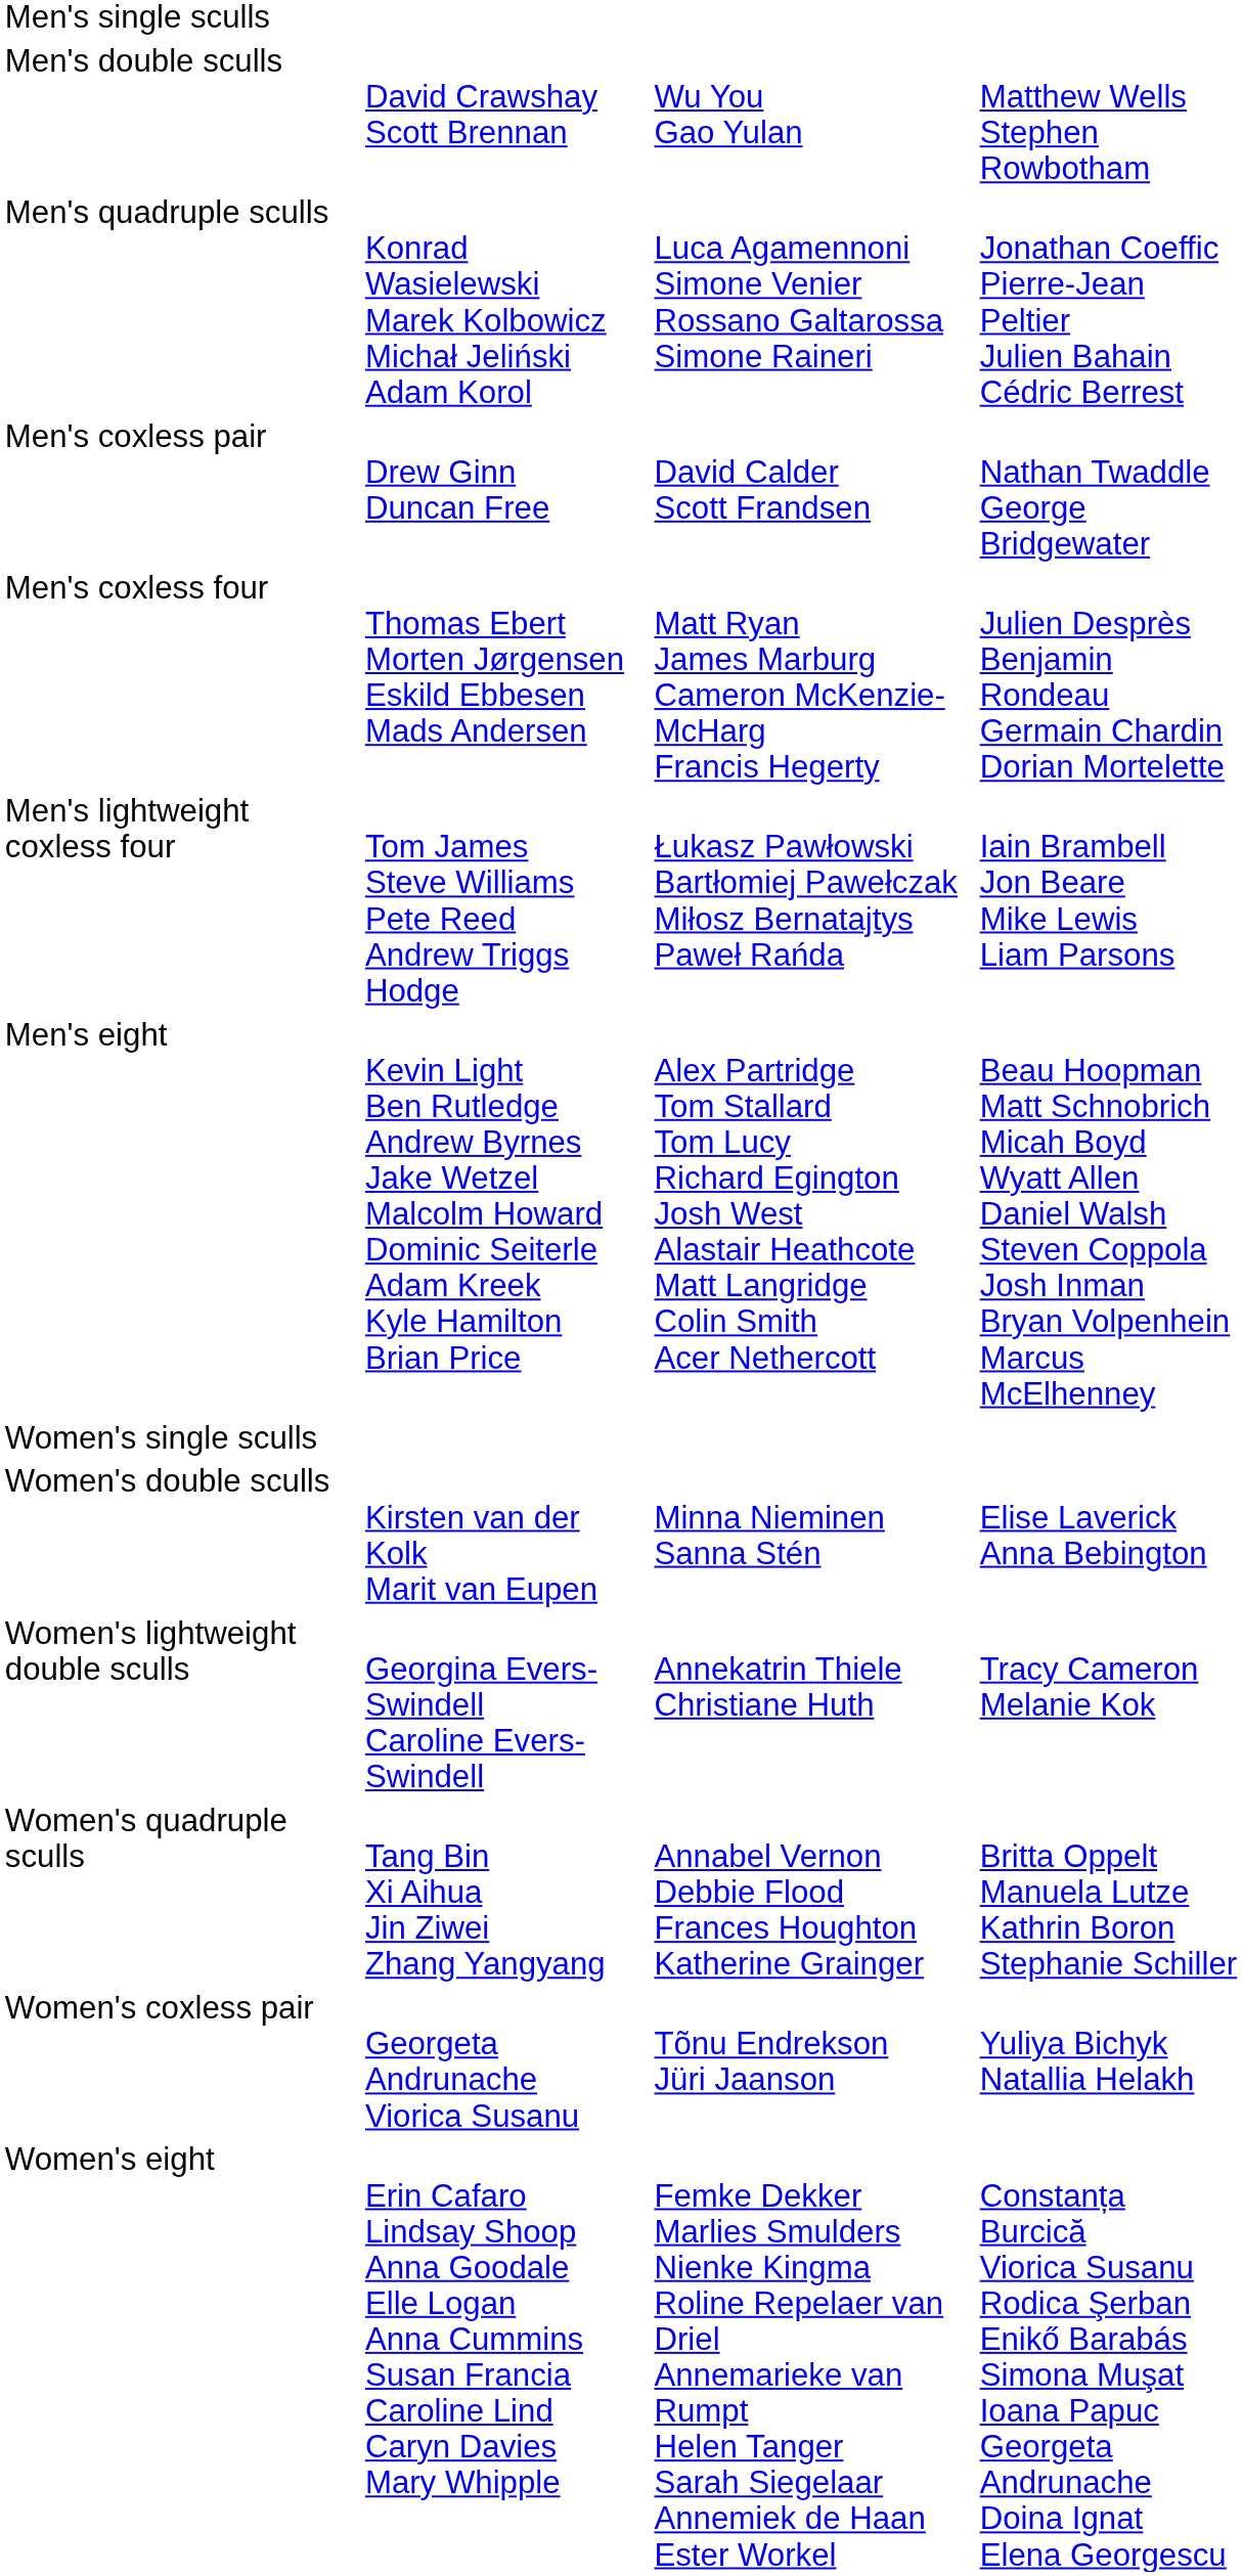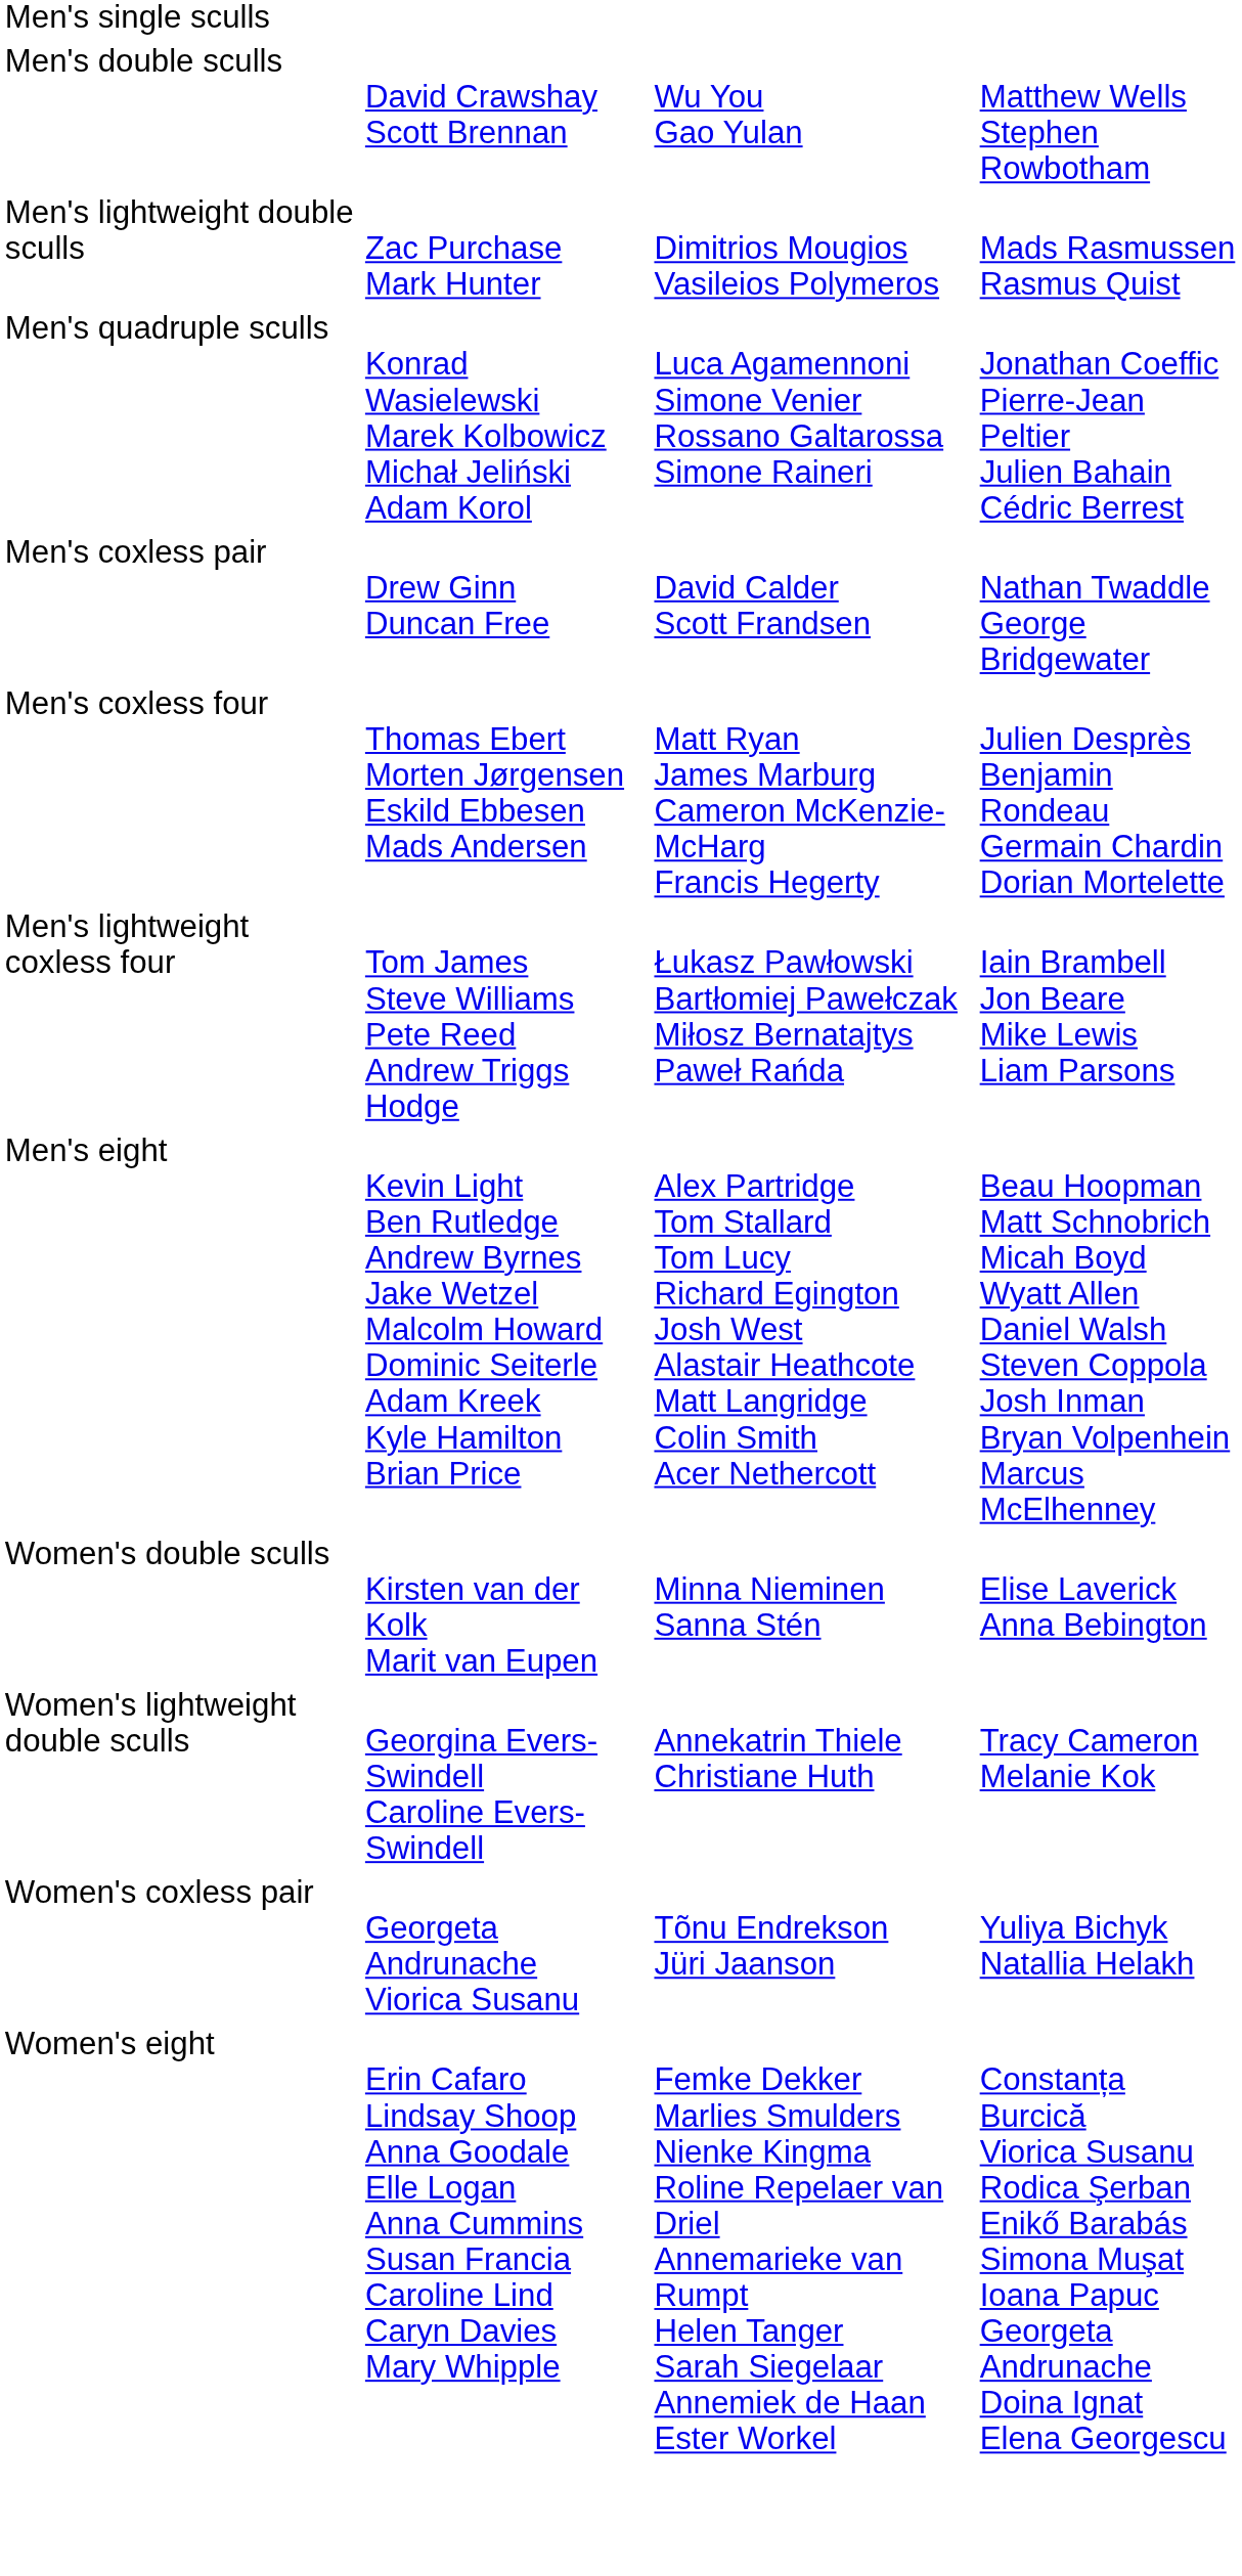 <table>
 <tr valign="top">
 <td>Men's single sculls<br></td>
 <td></td>
 <td></td>
 <td></td>
 </tr>
 <tr valign="top">
 <td>Men's double sculls<br></td>
 <td><br><a href='#'>David Crawshay</a><br><a href='#'>Scott Brennan</a></td>
 <td><br><a href='#'>Wu You</a><br><a href='#'>Gao Yulan</a></td>
 <td><br><a href='#'>Matthew Wells</a><br><a href='#'>Stephen Rowbotham</a></td>
+</tr>
+<tr valign="top">
+<td>Men's lightweight double sculls<br></td>
+<td><br><a href='#'>Zac Purchase</a><br><a href='#'>Mark Hunter</a></td>
+<td><br><a href='#'>Dimitrios Mougios</a><br><a href='#'>Vasileios Polymeros</a></td>
+<td><br><a href='#'>Mads Rasmussen</a><br><a href='#'>Rasmus Quist</a></td>
 </tr>
 <tr valign="top">
 <td>Men's quadruple sculls<br></td>
 <td><br><a href='#'>Konrad Wasielewski</a><br><a href='#'>Marek Kolbowicz</a><br><a href='#'>Michał Jeliński</a><br><a href='#'>Adam Korol</a></td>
 <td><br><a href='#'>Luca Agamennoni</a><br><a href='#'>Simone Venier</a><br><a href='#'>Rossano Galtarossa</a><br><a href='#'>Simone Raineri</a></td>
 <td><br><a href='#'>Jonathan Coeffic</a><br><a href='#'>Pierre-Jean Peltier</a><br><a href='#'>Julien Bahain</a><br><a href='#'>Cédric Berrest</a></td>
 </tr>
 <tr valign="top">
 <td>Men's coxless pair<br></td>
 <td><br><a href='#'>Drew Ginn</a><br><a href='#'>Duncan Free</a></td>
 <td><br><a href='#'>David Calder</a><br><a href='#'>Scott Frandsen</a></td>
 <td><br><a href='#'>Nathan Twaddle</a><br><a href='#'>George Bridgewater</a></td>
 </tr>
 <tr valign="top">
 <td>Men's coxless four<br></td>
 <td><br><a href='#'>Thomas Ebert</a><br><a href='#'>Morten Jørgensen</a><br><a href='#'>Eskild Ebbesen</a><br><a href='#'>Mads Andersen</a></td>
 <td><br><a href='#'>Matt Ryan</a><br><a href='#'>James Marburg</a><br><a href='#'>Cameron McKenzie-McHarg</a><br><a href='#'>Francis Hegerty</a></td>
 <td><br><a href='#'>Julien Desprès</a><br><a href='#'>Benjamin Rondeau</a><br><a href='#'>Germain Chardin</a><br><a href='#'>Dorian Mortelette</a></td>
 </tr>
 <tr valign="top">
 <td>Men's lightweight coxless four<br></td>
 <td><br><a href='#'>Tom James</a><br><a href='#'>Steve Williams</a><br><a href='#'>Pete Reed</a><br><a href='#'>Andrew Triggs Hodge</a></td>
 <td><br><a href='#'>Łukasz Pawłowski</a><br><a href='#'>Bartłomiej Pawełczak</a><br><a href='#'>Miłosz Bernatajtys</a><br><a href='#'>Paweł Rańda</a></td>
 <td><br><a href='#'>Iain Brambell</a><br><a href='#'>Jon Beare</a><br><a href='#'>Mike Lewis</a><br> <a href='#'>Liam Parsons</a></td>
 </tr>
 <tr valign="top">
 <td>Men's eight<br></td>
 <td><br><a href='#'>Kevin Light</a><br><a href='#'>Ben Rutledge</a><br><a href='#'>Andrew Byrnes</a><br><a href='#'>Jake Wetzel</a><br><a href='#'>Malcolm Howard</a><br><a href='#'>Dominic Seiterle</a><br><a href='#'>Adam Kreek</a><br><a href='#'>Kyle Hamilton</a><br><a href='#'>Brian Price</a></td>
 <td><br><a href='#'>Alex Partridge</a><br><a href='#'>Tom Stallard</a><br><a href='#'>Tom Lucy</a><br><a href='#'>Richard Egington</a><br><a href='#'>Josh West</a><br><a href='#'>Alastair Heathcote</a><br><a href='#'>Matt Langridge</a><br> <a href='#'>Colin Smith</a><br><a href='#'>Acer Nethercott</a></td>
 <td><br><a href='#'>Beau Hoopman</a><br><a href='#'>Matt Schnobrich</a><br><a href='#'>Micah Boyd</a><br> <a href='#'>Wyatt Allen</a><br><a href='#'>Daniel Walsh</a><br><a href='#'>Steven Coppola</a><br><a href='#'>Josh Inman</a><br><a href='#'>Bryan Volpenhein</a><br> <a href='#'>Marcus McElhenney</a></td>
 </tr>
 <tr valign="top">
-<td>Women's single sculls<br></td>
-<td></td>
-<td></td>
-<td></td>
-</tr>
-<tr valign="top">
 <td>Women's double sculls<br></td>
 <td><br><a href='#'>Kirsten van der Kolk</a><br><a href='#'>Marit van Eupen</a></td>
 <td><br><a href='#'>Minna Nieminen</a><br><a href='#'>Sanna Stén</a></td>
 <td><br><a href='#'>Elise Laverick</a><br><a href='#'>Anna Bebington</a></td>
 </tr>
 <tr valign="top">
 <td>Women's lightweight double sculls<br></td>
 <td><br><a href='#'>Georgina Evers-Swindell</a><br><a href='#'>Caroline Evers-Swindell</a></td>
 <td><br><a href='#'>Annekatrin Thiele</a><br><a href='#'>Christiane Huth</a></td>
 <td><br><a href='#'>Tracy Cameron</a><br><a href='#'>Melanie Kok</a></td>
-</tr>
-<tr valign="top">
-<td>Women's quadruple sculls<br></td>
-<td><br><a href='#'>Tang Bin</a><br><a href='#'>Xi Aihua</a><br><a href='#'>Jin Ziwei</a><br><a href='#'>Zhang Yangyang</a></td>
-<td><br><a href='#'>Annabel Vernon</a><br><a href='#'>Debbie Flood</a><br><a href='#'>Frances Houghton</a><br><a href='#'>Katherine Grainger</a></td>
-<td><br><a href='#'>Britta Oppelt</a><br><a href='#'>Manuela Lutze</a><br><a href='#'>Kathrin Boron</a><br><a href='#'>Stephanie Schiller</a></td>
 </tr>
 <tr valign="top">
 <td>Women's coxless pair<br></td>
 <td><br><a href='#'>Georgeta Andrunache</a><br><a href='#'>Viorica Susanu</a></td>
 <td><br><a href='#'>Tõnu Endrekson</a><br><a href='#'>Jüri Jaanson</a></td>
 <td><br><a href='#'>Yuliya Bichyk</a><br><a href='#'>Natallia Helakh</a></td>
 </tr>
 <tr valign="top">
 <td>Women's eight<br></td>
 <td><br><a href='#'>Erin Cafaro</a><br><a href='#'>Lindsay Shoop</a><br><a href='#'>Anna Goodale</a><br><a href='#'>Elle Logan</a><br><a href='#'>Anna Cummins</a><br><a href='#'>Susan Francia</a><br><a href='#'>Caroline Lind</a><br><a href='#'>Caryn Davies</a><br><a href='#'>Mary Whipple</a></td>
 <td><br><a href='#'>Femke Dekker</a><br><a href='#'>Marlies Smulders</a><br><a href='#'>Nienke Kingma</a><br><a href='#'>Roline Repelaer van Driel</a><br><a href='#'>Annemarieke van Rumpt</a><br><a href='#'>Helen Tanger</a><br><a href='#'>Sarah Siegelaar</a><br><a href='#'>Annemiek de Haan</a><br><a href='#'>Ester Workel</a></td>
 <td><br><a href='#'>Constanța Burcică</a><br><a href='#'>Viorica Susanu</a><br><a href='#'>Rodica Şerban</a><br><a href='#'>Enikő Barabás</a><br><a href='#'>Simona Muşat</a><br><a href='#'>Ioana Papuc</a><br><a href='#'>Georgeta Andrunache</a><br><a href='#'>Doina Ignat</a><br><a href='#'>Elena Georgescu</a></td>
 </tr>
 </table>
